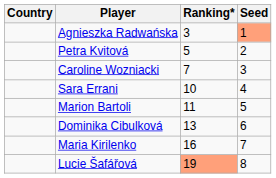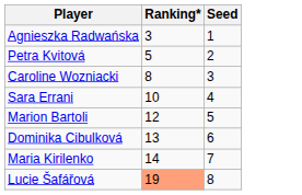 <table class="wikitable" border="1">
 <tr>
-<th>Country</th>
 <th>Player</th>
 <th>Ranking*</th>
 <th>Seed</th>
 </tr>
 <tr>
-<td></td>
 <td><a href='#'>Agnieszka Radwańska</a></td>
 <td>3</td>
-<td style="background: lightsalmon;">1</td>
+<td>1</td>
 </tr>
 <tr>
-<td></td>
 <td><a href='#'>Petra Kvitová</a></td>
 <td>5</td>
 <td>2</td>
 </tr>
 <tr>
-<td></td>
 <td><a href='#'>Caroline Wozniacki</a></td>
-<td>7</td>
+<td>8</td>
 <td>3</td>
 </tr>
 <tr>
-<td></td>
 <td><a href='#'>Sara Errani</a></td>
 <td>10</td>
 <td>4</td>
 </tr>
 <tr>
-<td></td>
 <td><a href='#'>Marion Bartoli</a></td>
-<td>11</td>
+<td>12</td>
 <td>5</td>
 </tr>
 <tr>
-<td></td>
 <td><a href='#'>Dominika Cibulková</a></td>
 <td>13</td>
 <td>6</td>
 </tr>
 <tr>
-<td></td>
 <td><a href='#'>Maria Kirilenko</a></td>
-<td>16</td>
+<td>14</td>
 <td>7</td>
 </tr>
 <tr>
-<td></td>
 <td><a href='#'>Lucie Šafářová</a></td>
 <td style="background: lightsalmon;">19</td>
 <td>8</td>
 </tr>
 </table>
